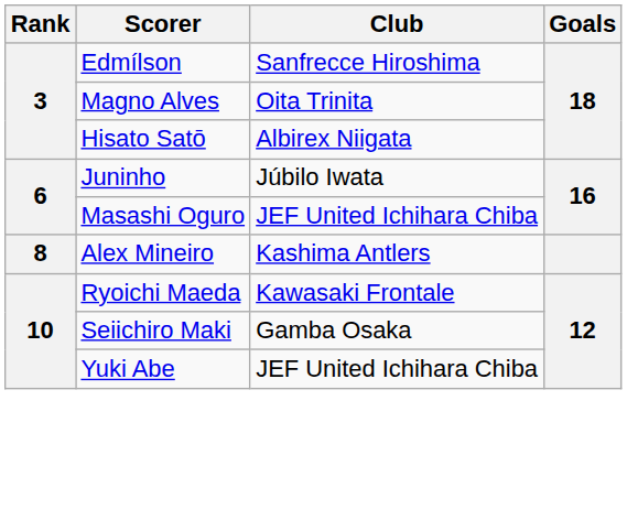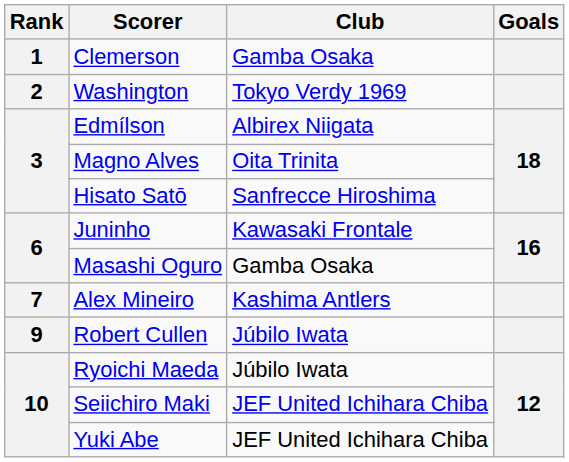 <table class="wikitable">
 <tr>
 <th>Rank</th>
 <th>Scorer</th>
 <th>Club</th>
 <th>Goals</th>
 </tr>
 <tr>
+<th>1</th>
+<td> <a href='#'>Clemerson</a></td>
+<td><a href='#'>Gamba Osaka</a></td>
+<th></th>
+</tr>
+<tr>
+<th>2</th>
+<td> <a href='#'>Washington</a></td>
+<td><a href='#'>Tokyo Verdy 1969</a></td>
+<th></th>
+</tr>
+<tr>
 <th rowspan=3>3</th>
 <td> <a href='#'>Edmílson</a></td>
-<td><a href='#'>Sanfrecce Hiroshima</a></td>
+<td><a href='#'>Albirex Niigata</a></td>
 <th rowspan=3>18</th>
 </tr>
 <tr>
 <td> <a href='#'>Magno Alves</a></td>
 <td><a href='#'>Oita Trinita</a></td>
 </tr>
 <tr>
 <td> <a href='#'>Hisato Satō</a></td>
-<td><a href='#'>Albirex Niigata</a></td>
+<td><a href='#'>Sanfrecce Hiroshima</a></td>
 </tr>
 <tr>
 <th rowspan=2>6</th>
 <td> <a href='#'>Juninho</a></td>
-<td>Júbilo Iwata</td>
+<td><a href='#'>Kawasaki Frontale</a></td>
 <th rowspan=2>16</th>
 </tr>
 <tr>
 <td> <a href='#'>Masashi Oguro</a></td>
-<td><a href='#'>JEF United Ichihara Chiba</a></td>
+<td>Gamba Osaka</td>
 </tr>
 <tr>
-<th>8</th>
+<th>7</th>
 <td> <a href='#'>Alex Mineiro</a></td>
 <td><a href='#'>Kashima Antlers</a></td>
 <th></th>
 </tr>
 <tr>
+<th>9</th>
+<td> <a href='#'>Robert Cullen</a></td>
+<td><a href='#'>Júbilo Iwata</a></td>
+<th></th>
+</tr>
+<tr>
 <th rowspan=3>10</th>
 <td> <a href='#'>Ryoichi Maeda</a></td>
-<td><a href='#'>Kawasaki Frontale</a></td>
+<td>Júbilo Iwata</td>
 <th rowspan=3>12</th>
 </tr>
 <tr>
 <td> <a href='#'>Seiichiro Maki</a></td>
-<td>Gamba Osaka</td>
+<td><a href='#'>JEF United Ichihara Chiba</a></td>
 </tr>
 <tr>
 <td> <a href='#'>Yuki Abe</a></td>
 <td>JEF United Ichihara Chiba</td>
 </tr>
 </table>
